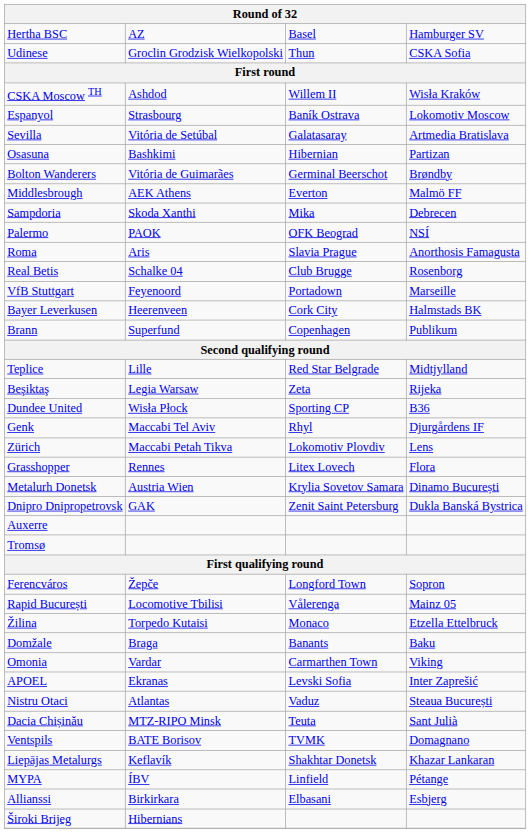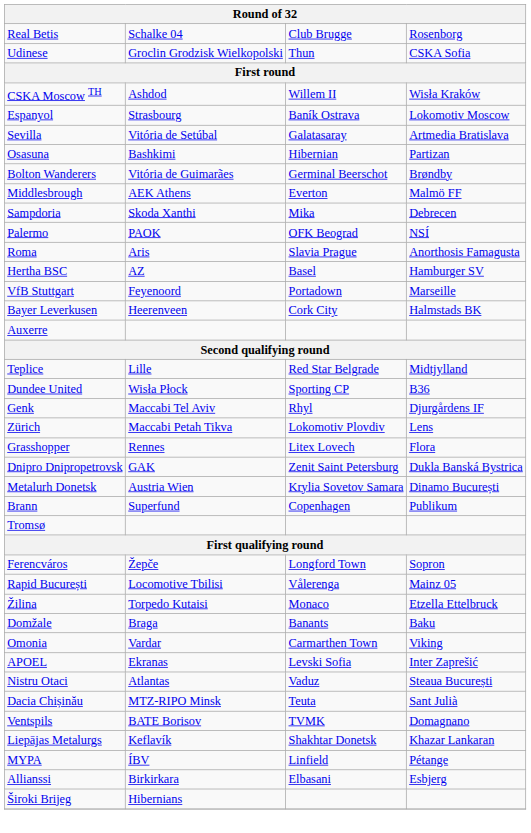 <table class="wikitable">
 <tr>
 <th colspan="4">Round of 32</th>
 </tr>
 <tr>
-<td> <a href='#'>Hertha BSC</a> </td>
-<td> <a href='#'>AZ</a> </td>
-<td> <a href='#'>Basel</a> </td>
-<td> <a href='#'>Hamburger SV</a> </td>
+<td> <a href='#'>Real Betis</a> </td>
+<td> <a href='#'>Schalke 04</a> </td>
+<td> <a href='#'>Club Brugge</a> </td>
+<td> <a href='#'>Rosenborg</a> </td>
 </tr>
 <tr>
 <td> <a href='#'>Udinese</a> </td>
 <td> <a href='#'>Groclin Grodzisk Wielkopolski</a> </td>
 <td> <a href='#'>Thun</a> </td>
 <td> <a href='#'>CSKA Sofia</a> </td>
 </tr>
 <tr>
 <th colspan="4">First round</th>
 </tr>
 <tr>
 <td> <a href='#'>CSKA Moscow</a> <sup><a href='#'>TH</a></sup> </td>
 <td> <a href='#'>Ashdod</a> </td>
 <td> <a href='#'>Willem II</a> </td>
 <td> <a href='#'>Wisła Kraków</a> </td>
 </tr>
 <tr>
 <td> <a href='#'>Espanyol</a> </td>
 <td> <a href='#'>Strasbourg</a> </td>
 <td> <a href='#'>Baník Ostrava</a> </td>
 <td> <a href='#'>Lokomotiv Moscow</a> </td>
 </tr>
 <tr>
 <td> <a href='#'>Sevilla</a> </td>
 <td> <a href='#'>Vitória de Setúbal</a> </td>
 <td> <a href='#'>Galatasaray</a> </td>
 <td> <a href='#'>Artmedia Bratislava</a> </td>
 </tr>
 <tr>
 <td> <a href='#'>Osasuna</a> </td>
 <td> <a href='#'>Bashkimi</a> </td>
 <td> <a href='#'>Hibernian</a> </td>
 <td> <a href='#'>Partizan</a> </td>
 </tr>
 <tr>
 <td> <a href='#'>Bolton Wanderers</a> </td>
 <td> <a href='#'>Vitória de Guimarães</a> </td>
 <td> <a href='#'>Germinal Beerschot</a> </td>
 <td> <a href='#'>Brøndby</a> </td>
 </tr>
 <tr>
 <td> <a href='#'>Middlesbrough</a> </td>
 <td> <a href='#'>AEK Athens</a> </td>
 <td> <a href='#'>Everton</a> </td>
 <td> <a href='#'>Malmö FF</a> </td>
 </tr>
 <tr>
 <td> <a href='#'>Sampdoria</a> </td>
 <td> <a href='#'>Skoda Xanthi</a> </td>
 <td> <a href='#'>Mika</a> </td>
 <td> <a href='#'>Debrecen</a> </td>
 </tr>
 <tr>
 <td> <a href='#'>Palermo</a> </td>
 <td> <a href='#'>PAOK</a> </td>
 <td> <a href='#'>OFK Beograd</a> </td>
 <td> <a href='#'>NSÍ</a> </td>
 </tr>
 <tr>
 <td> <a href='#'>Roma</a> </td>
 <td> <a href='#'>Aris</a> </td>
 <td> <a href='#'>Slavia Prague</a> </td>
 <td> <a href='#'>Anorthosis Famagusta</a> </td>
 </tr>
 <tr>
-<td> <a href='#'>Real Betis</a> </td>
-<td> <a href='#'>Schalke 04</a> </td>
-<td> <a href='#'>Club Brugge</a> </td>
-<td> <a href='#'>Rosenborg</a> </td>
+<td> <a href='#'>Hertha BSC</a> </td>
+<td> <a href='#'>AZ</a> </td>
+<td> <a href='#'>Basel</a> </td>
+<td> <a href='#'>Hamburger SV</a> </td>
 </tr>
 <tr>
 <td> <a href='#'>VfB Stuttgart</a> </td>
 <td> <a href='#'>Feyenoord</a> </td>
 <td> <a href='#'>Portadown</a> </td>
 <td> <a href='#'>Marseille</a> </td>
 </tr>
 <tr>
 <td> <a href='#'>Bayer Leverkusen</a> </td>
 <td> <a href='#'>Heerenveen</a> </td>
 <td> <a href='#'>Cork City</a> </td>
 <td> <a href='#'>Halmstads BK</a> </td>
 </tr>
 <tr>
-<td> <a href='#'>Brann</a> </td>
-<td> <a href='#'>Superfund</a> </td>
-<td> <a href='#'>Copenhagen</a> </td>
-<td> <a href='#'>Publikum</a> </td>
+<td> <a href='#'>Auxerre</a> </td>
+<td></td>
+<td></td>
+<td></td>
 </tr>
 <tr>
 <th colspan="4">Second qualifying round</th>
 </tr>
 <tr>
 <td> <a href='#'>Teplice</a> </td>
 <td> <a href='#'>Lille</a> </td>
 <td> <a href='#'>Red Star Belgrade</a> </td>
 <td> <a href='#'>Midtjylland</a> </td>
-</tr>
-<tr>
-<td> <a href='#'>Beşiktaş</a> </td>
-<td> <a href='#'>Legia Warsaw</a> </td>
-<td> <a href='#'>Zeta</a> </td>
-<td> <a href='#'>Rijeka</a> </td>
 </tr>
 <tr>
 <td> <a href='#'>Dundee United</a> </td>
 <td> <a href='#'>Wisła Płock</a> </td>
 <td> <a href='#'>Sporting CP</a> </td>
 <td> <a href='#'>B36</a> </td>
 </tr>
 <tr>
 <td> <a href='#'>Genk</a> </td>
 <td> <a href='#'>Maccabi Tel Aviv</a> </td>
 <td> <a href='#'>Rhyl</a> </td>
 <td> <a href='#'>Djurgårdens IF</a> </td>
 </tr>
 <tr>
 <td> <a href='#'>Zürich</a> </td>
 <td> <a href='#'>Maccabi Petah Tikva</a> </td>
 <td> <a href='#'>Lokomotiv Plovdiv</a> </td>
 <td> <a href='#'>Lens</a> </td>
 </tr>
 <tr>
 <td> <a href='#'>Grasshopper</a> </td>
 <td> <a href='#'>Rennes</a> </td>
 <td> <a href='#'>Litex Lovech</a> </td>
 <td> <a href='#'>Flora</a> </td>
 </tr>
 <tr>
+<td> <a href='#'>Dnipro Dnipropetrovsk</a> </td>
+<td> <a href='#'>GAK</a> </td>
+<td> <a href='#'>Zenit Saint Petersburg</a> </td>
+<td> <a href='#'>Dukla Banská Bystrica</a> </td>
+</tr>
+<tr>
 <td> <a href='#'>Metalurh Donetsk</a> </td>
 <td> <a href='#'>Austria Wien</a> </td>
 <td> <a href='#'>Krylia Sovetov Samara</a> </td>
 <td> <a href='#'>Dinamo București</a> </td>
 </tr>
 <tr>
-<td> <a href='#'>Dnipro Dnipropetrovsk</a> </td>
-<td> <a href='#'>GAK</a> </td>
-<td> <a href='#'>Zenit Saint Petersburg</a> </td>
-<td> <a href='#'>Dukla Banská Bystrica</a> </td>
-</tr>
-<tr>
-<td> <a href='#'>Auxerre</a> </td>
-<td></td>
-<td></td>
-<td></td>
+<td> <a href='#'>Brann</a> </td>
+<td> <a href='#'>Superfund</a> </td>
+<td> <a href='#'>Copenhagen</a> </td>
+<td> <a href='#'>Publikum</a> </td>
 </tr>
 <tr>
 <td> <a href='#'>Tromsø</a> </td>
 <td></td>
 <td></td>
 <td></td>
 </tr>
 <tr>
 <th colspan="4">First qualifying round</th>
 </tr>
 <tr>
 <td> <a href='#'>Ferencváros</a> </td>
 <td> <a href='#'>Žepče</a> </td>
 <td> <a href='#'>Longford Town</a> </td>
 <td> <a href='#'>Sopron</a> </td>
 </tr>
 <tr>
 <td> <a href='#'>Rapid București</a> </td>
 <td> <a href='#'>Locomotive Tbilisi</a> </td>
 <td> <a href='#'>Vålerenga</a> </td>
 <td> <a href='#'>Mainz 05</a> </td>
 </tr>
 <tr>
 <td> <a href='#'>Žilina</a> </td>
 <td> <a href='#'>Torpedo Kutaisi</a> </td>
 <td> <a href='#'>Monaco</a> </td>
 <td> <a href='#'>Etzella Ettelbruck</a> </td>
 </tr>
 <tr>
 <td> <a href='#'>Domžale</a> </td>
 <td> <a href='#'>Braga</a> </td>
 <td> <a href='#'>Banants</a> </td>
 <td> <a href='#'>Baku</a> </td>
 </tr>
 <tr>
 <td> <a href='#'>Omonia</a> </td>
 <td> <a href='#'>Vardar</a> </td>
 <td> <a href='#'>Carmarthen Town</a> </td>
 <td> <a href='#'>Viking</a> </td>
 </tr>
 <tr>
 <td> <a href='#'>APOEL</a> </td>
 <td> <a href='#'>Ekranas</a> </td>
 <td> <a href='#'>Levski Sofia</a> </td>
 <td> <a href='#'>Inter Zaprešić</a> </td>
 </tr>
 <tr>
 <td> <a href='#'>Nistru Otaci</a> </td>
 <td> <a href='#'>Atlantas</a> </td>
 <td> <a href='#'>Vaduz</a> </td>
 <td> <a href='#'>Steaua București</a> </td>
 </tr>
 <tr>
 <td> <a href='#'>Dacia Chișinău</a> </td>
 <td> <a href='#'>MTZ-RIPO Minsk</a> </td>
 <td> <a href='#'>Teuta</a> </td>
 <td> <a href='#'>Sant Julià</a> </td>
 </tr>
 <tr>
 <td> <a href='#'>Ventspils</a> </td>
 <td> <a href='#'>BATE Borisov</a> </td>
 <td> <a href='#'>TVMK</a> </td>
 <td> <a href='#'>Domagnano</a> </td>
 </tr>
 <tr>
 <td> <a href='#'>Liepājas Metalurgs</a> </td>
 <td> <a href='#'>Keflavík</a> </td>
 <td> <a href='#'>Shakhtar Donetsk</a> </td>
 <td> <a href='#'>Khazar Lankaran</a> </td>
 </tr>
 <tr>
 <td> <a href='#'>MYPA</a> </td>
 <td> <a href='#'>ÍBV</a> </td>
 <td> <a href='#'>Linfield</a> </td>
 <td> <a href='#'>Pétange</a> </td>
 </tr>
 <tr>
 <td> <a href='#'>Allianssi</a> </td>
 <td> <a href='#'>Birkirkara</a> </td>
 <td> <a href='#'>Elbasani</a> </td>
 <td> <a href='#'>Esbjerg</a> </td>
 </tr>
 <tr>
 <td> <a href='#'>Široki Brijeg</a> </td>
 <td> <a href='#'>Hibernians</a> </td>
 <td></td>
 <td></td>
 </tr>
 <tr>
 </tr>
 </table>
